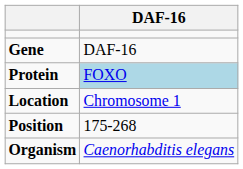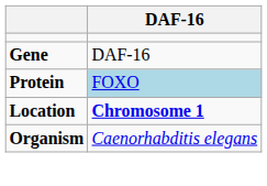 <table | border=1 align="right" class="wikitable">
 <tr>
 <th></th>
 <th>DAF-16</th>
 </tr>
 <tr>
 <td></td>
 <td></td>
 </tr>
 <tr>
 <td><strong>Gene</strong></td>
 <td>DAF-16</td>
 </tr>
 <tr>
 <td><strong>Protein</strong></td>
 <td style="background: lightblue;"><a href='#'>FOXO</a></td>
 </tr>
 <tr>
 <td><strong>Location</strong></td>
-<td><a href='#'>Chromosome 1</a></td>
-</tr>
-<tr>
-<td><strong>Position</strong></td>
-<td>175-268</td>
+<td><strong><a href='#'>Chromosome 1</a></strong></td>
 </tr>
 <tr>
 <td><strong>Organism</strong></td>
 <td><em><a href='#'>Caenorhabditis elegans</a></em></td>
 </tr>
 </table>
